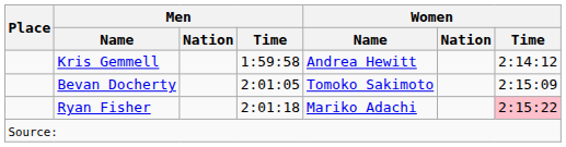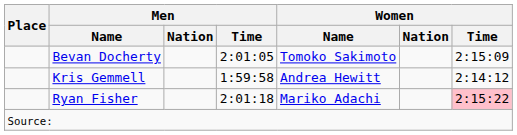 <table class="wikitable">
 <tr>
 <th rowspan="2">Place</th>
 <th colspan="3">Men</th>
 <th colspan="3">Women</th>
 </tr>
 <tr>
 <th>Name</th>
 <th>Nation</th>
 <th>Time</th>
 <th>Name</th>
 <th>Nation</th>
 <th>Time</th>
 </tr>
 <tr>
 <td align="center"></td>
+<td><a href='#'>Bevan Docherty</a></td>
+<td></td>
+<td>2:01:05</td>
+<td><a href='#'>Tomoko Sakimoto</a></td>
+<td></td>
+<td>2:15:09</td>
+</tr>
+<tr>
+<td align="center"></td>
 <td><a href='#'>Kris Gemmell</a></td>
 <td></td>
 <td>1:59:58</td>
 <td><a href='#'>Andrea Hewitt</a></td>
 <td></td>
 <td>2:14:12</td>
-</tr>
-<tr>
-<td align="center"></td>
-<td><a href='#'>Bevan Docherty</a></td>
-<td></td>
-<td>2:01:05</td>
-<td><a href='#'>Tomoko Sakimoto</a></td>
-<td></td>
-<td>2:15:09</td>
 </tr>
 <tr>
 <td align="center"></td>
 <td><a href='#'>Ryan Fisher</a></td>
 <td></td>
 <td>2:01:18</td>
 <td><a href='#'>Mariko Adachi</a></td>
 <td></td>
 <td style="background: pink;">2:15:22</td>
 </tr>
 <tr>
 <td colspan="7"><small>Source:</small></td>
 </tr>
 </table>
